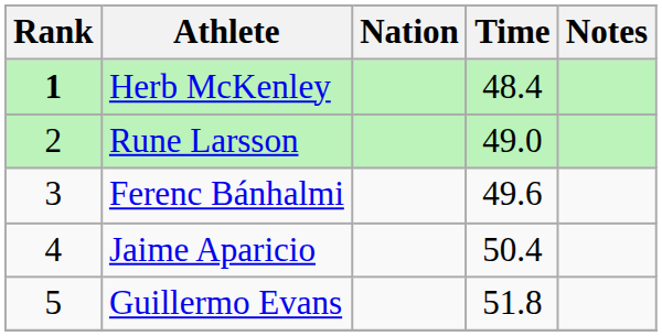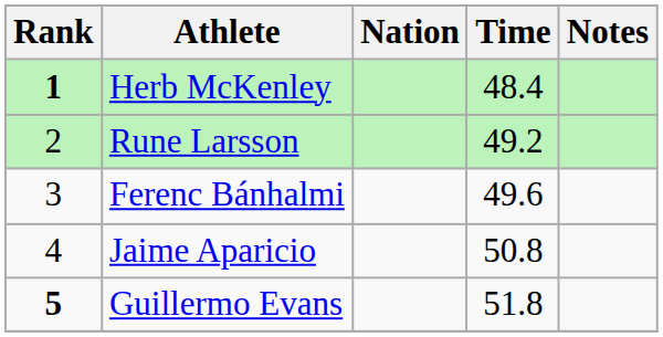 <table class="wikitable sortable" style="text-align:center">
 <tr>
 <th>Rank</th>
 <th>Athlete</th>
 <th>Nation</th>
 <th>Time</th>
 <th>Notes</th>
 </tr>
 <tr bgcolor=#bbf3bb>
 <td><strong>1</strong></td>
 <td align=left><a href='#'>Herb McKenley</a></td>
 <td align=left></td>
 <td>48.4</td>
 <td></td>
 </tr>
 <tr bgcolor=#bbf3bb>
 <td>2</td>
 <td align=left><a href='#'>Rune Larsson</a></td>
 <td align=left></td>
-<td>49.0</td>
+<td>49.2</td>
 <td></td>
 </tr>
 <tr>
 <td>3</td>
 <td align=left><a href='#'>Ferenc Bánhalmi</a></td>
 <td align=left></td>
 <td>49.6</td>
 <td></td>
 </tr>
 <tr>
 <td>4</td>
 <td align=left><a href='#'>Jaime Aparicio</a></td>
 <td align=left></td>
-<td>50.4</td>
+<td>50.8</td>
 <td></td>
 </tr>
 <tr>
-<td>5</td>
+<td><strong>5</strong></td>
 <td align=left><a href='#'>Guillermo Evans</a></td>
 <td align=left></td>
 <td>51.8</td>
 <td></td>
 </tr>
 <tr>
 </tr>
 </table>
